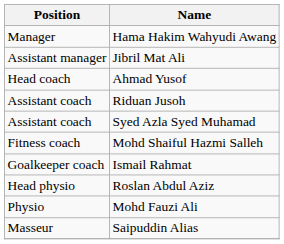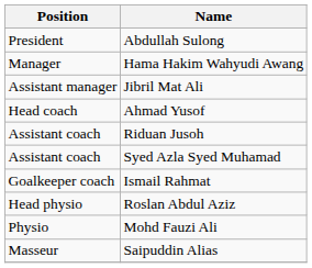 <table class="wikitable">
 <tr>
 <th>Position</th>
 <th>Name</th>
+</tr>
+<tr>
+<td>President</td>
+<td>Abdullah Sulong</td>
 </tr>
 <tr>
 <td>Manager</td>
 <td>Hama Hakim Wahyudi Awang</td>
 </tr>
 <tr>
 <td>Assistant manager</td>
 <td>Jibril Mat Ali</td>
 </tr>
 <tr>
 <td>Head coach</td>
 <td>Ahmad Yusof</td>
 </tr>
 <tr>
 <td>Assistant coach</td>
 <td>Riduan Jusoh</td>
 </tr>
 <tr>
 <td>Assistant coach</td>
 <td>Syed Azla Syed Muhamad</td>
 </tr>
 <tr>
-<td>Fitness coach</td>
-<td>Mohd Shaiful Hazmi Salleh</td>
-</tr>
-<tr>
 <td>Goalkeeper coach</td>
 <td>Ismail Rahmat</td>
 </tr>
 <tr>
 <td>Head physio</td>
 <td>Roslan Abdul Aziz</td>
 </tr>
 <tr>
 <td>Physio</td>
 <td>Mohd Fauzi Ali</td>
 </tr>
 <tr>
 <td>Masseur</td>
 <td>Saipuddin Alias</td>
 </tr>
 <tr>
 </tr>
 </table>
